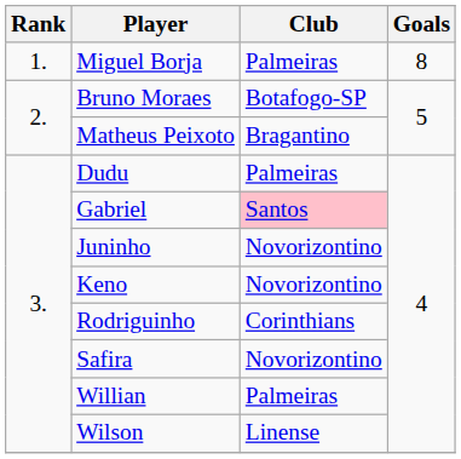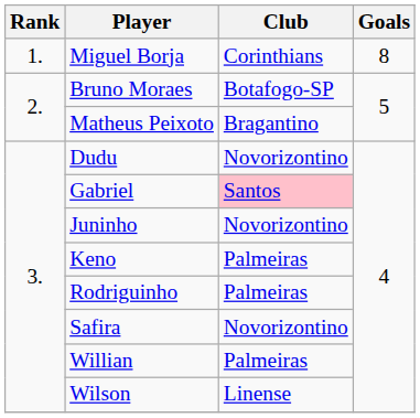 <table class="wikitable sortable" style="text-align:center">
 <tr>
 <th>Rank</th>
 <th>Player</th>
 <th>Club</th>
 <th>Goals</th>
 </tr>
 <tr>
 <td>1.</td>
 <td align="left"> <a href='#'>Miguel Borja</a></td>
-<td align="left"><a href='#'>Palmeiras</a></td>
+<td align="left"><a href='#'>Corinthians</a></td>
 <td>8</td>
 </tr>
 <tr>
 <td rowspan="2">2.</td>
 <td align="left"> <a href='#'>Bruno Moraes</a></td>
 <td align="left"><a href='#'>Botafogo-SP</a></td>
 <td rowspan="2">5</td>
 </tr>
 <tr>
 <td align="left"> <a href='#'>Matheus Peixoto</a></td>
 <td align="left"><a href='#'>Bragantino</a></td>
 </tr>
 <tr>
 <td rowspan="8">3.</td>
 <td align="left"> <a href='#'>Dudu</a></td>
-<td align="left"><a href='#'>Palmeiras</a></td>
+<td align="left"><a href='#'>Novorizontino</a></td>
 <td rowspan="8">4</td>
 </tr>
 <tr>
 <td align="left"> <a href='#'>Gabriel</a></td>
 <td align="left" style="background: pink;"><a href='#'>Santos</a></td>
 </tr>
 <tr>
 <td align="left"> <a href='#'>Juninho</a></td>
 <td align="left"><a href='#'>Novorizontino</a></td>
 </tr>
 <tr>
 <td align="left"> <a href='#'>Keno</a></td>
-<td align="left"><a href='#'>Novorizontino</a></td>
+<td align="left"><a href='#'>Palmeiras</a></td>
 </tr>
 <tr>
 <td align="left"> <a href='#'>Rodriguinho</a></td>
-<td align="left"><a href='#'>Corinthians</a></td>
+<td align="left"><a href='#'>Palmeiras</a></td>
 </tr>
 <tr>
 <td align="left"> <a href='#'>Safira</a></td>
 <td align="left"><a href='#'>Novorizontino</a></td>
 </tr>
 <tr>
 <td align="left"> <a href='#'>Willian</a></td>
 <td align="left"><a href='#'>Palmeiras</a></td>
 </tr>
 <tr>
 <td align="left"> <a href='#'>Wilson</a></td>
 <td align="left"><a href='#'>Linense</a></td>
 </tr>
 <tr>
 </tr>
 </table>
